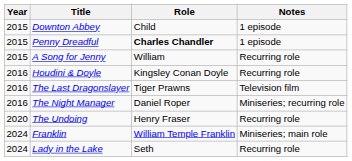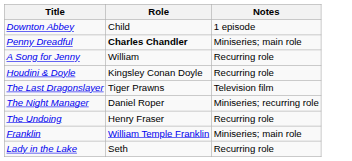 <table class="wikitable sortable">
 <tr>
-<th>Year</th>
 <th>Title</th>
 <th class="unsortable">Role</th>
 <th class="unsortable">Notes</th>
 </tr>
 <tr>
-<td>2015</td>
 <td><em><a href='#'>Downton Abbey</a></em></td>
 <td>Child</td>
 <td>1 episode</td>
 </tr>
 <tr>
-<td>2015</td>
 <td><em><a href='#'>Penny Dreadful</a></em></td>
 <td><strong>Charles Chandler</strong></td>
-<td>1 episode</td>
+<td>Miniseries; main role</td>
 </tr>
 <tr>
-<td>2015</td>
 <td><em><a href='#'>A Song for Jenny</a></em></td>
 <td>William</td>
 <td>Recurring role</td>
 </tr>
 <tr>
-<td>2016</td>
 <td><em><a href='#'>Houdini & Doyle</a></em></td>
 <td>Kingsley Conan Doyle</td>
 <td>Recurring role</td>
 </tr>
 <tr>
-<td>2016</td>
 <td><em><a href='#'>The Last Dragonslayer</a></em></td>
 <td>Tiger Prawns</td>
 <td>Television film</td>
 </tr>
 <tr>
-<td>2016</td>
 <td><em><a href='#'>The Night Manager</a></em></td>
 <td>Daniel Roper</td>
 <td>Miniseries; recurring role</td>
 </tr>
 <tr>
-<td>2020</td>
 <td><em><a href='#'>The Undoing</a></em></td>
 <td>Henry Fraser</td>
 <td>Recurring role</td>
 </tr>
 <tr>
-<td>2024</td>
 <td><em><a href='#'>Franklin</a></em></td>
 <td><a href='#'>William Temple Franklin</a></td>
 <td>Miniseries; main role</td>
 </tr>
 <tr>
-<td>2024</td>
 <td><em><a href='#'>Lady in the Lake</a></em></td>
 <td>Seth</td>
 <td>Recurring role</td>
 </tr>
 </table>
